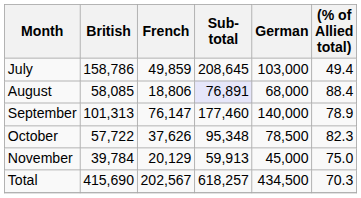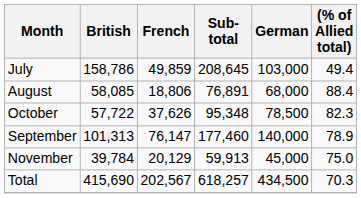 <table class="wikitable" align=left style="margin:0 0 1em 1em">
 <tr>
 <th>Month</th>
 <th>British</th>
 <th>French</th>
 <th>Sub-<br>total</th>
 <th>German</th>
 <th>(% of<br>Allied<br>total)</th>
 </tr>
 <tr>
 <td>July</td>
 <td align=right>158,786</td>
 <td align=right>49,859</td>
 <td align=right>208,645</td>
 <td align=right>103,000</td>
 <td align=right>49.4</td>
 </tr>
 <tr>
 <td>August</td>
 <td align=right>58,085</td>
 <td align=right>18,806</td>
-<td align=right style="background: lavender;">76,891</td>
+<td align=right>76,891</td>
 <td align=right>68,000</td>
 <td align=right>88.4</td>
+</tr>
+<tr>
+<td>October</td>
+<td align="right">57,722</td>
+<td align="right">37,626</td>
+<td align="right">95,348</td>
+<td align="right">78,500</td>
+<td align="right">82.3</td>
 </tr>
 <tr>
 <td>September</td>
 <td align="right">101,313</td>
 <td align="right">76,147</td>
 <td align="right">177,460</td>
 <td align="right">140,000</td>
 <td align="right">78.9</td>
-</tr>
-<tr>
-<td>October</td>
-<td align="right">57,722</td>
-<td align="right">37,626</td>
-<td align="right">95,348</td>
-<td align="right">78,500</td>
-<td align="right">82.3</td>
 </tr>
 <tr>
 <td>November</td>
 <td align="right">39,784</td>
 <td align="right">20,129</td>
 <td align="right">59,913</td>
 <td align="right">45,000</td>
 <td align="right">75.0</td>
 </tr>
 <tr>
 <td>Total</td>
 <td align="right">415,690</td>
 <td align="right">202,567</td>
 <td align="right">618,257</td>
 <td align="right">434,500</td>
 <td align="right">70.3</td>
 </tr>
 <tr>
 </tr>
 </table>
